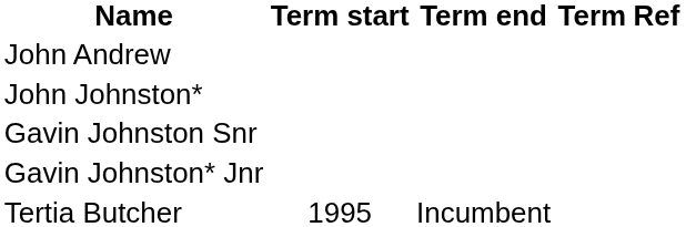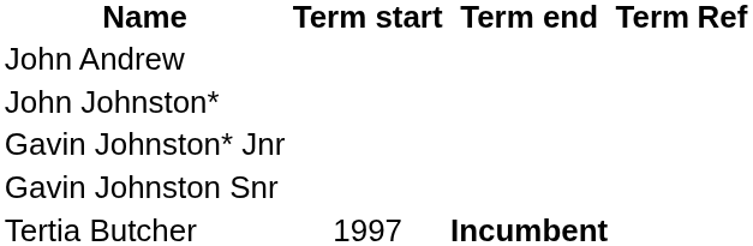 <table>
 <tr>
 <th>Name</th>
 <th>Term start</th>
 <th>Term end</th>
 <th>Term</th>
 <th>Ref</th>
 </tr>
 <tr>
 <td>John Andrew</td>
 <td align=center></td>
 <td align=center></td>
 <td></td>
 <td align=right></td>
 </tr>
 <tr>
 <td>John Johnston*</td>
 <td align=center></td>
 <td align=center></td>
 <td></td>
 <td align=right></td>
 </tr>
 <tr>
+<td>Gavin Johnston* Jnr</td>
+<td align=center></td>
+<td align=center></td>
+<td></td>
+<td align=right></td>
+</tr>
+<tr>
 <td>Gavin Johnston Snr</td>
 <td align=center></td>
 <td align=center></td>
 <td></td>
 <td align=right></td>
 </tr>
 <tr>
-<td>Gavin Johnston* Jnr</td>
-<td align=center></td>
-<td align=center></td>
-<td></td>
-<td align=right></td>
-</tr>
-<tr>
 <td>Tertia Butcher</td>
-<td align=center>1995</td>
-<td align=center>Incumbent</td>
+<td align=center>1997</td>
+<td align=center><strong>Incumbent</strong></td>
 <td></td>
 <td align=right></td>
 </tr>
 </table>
